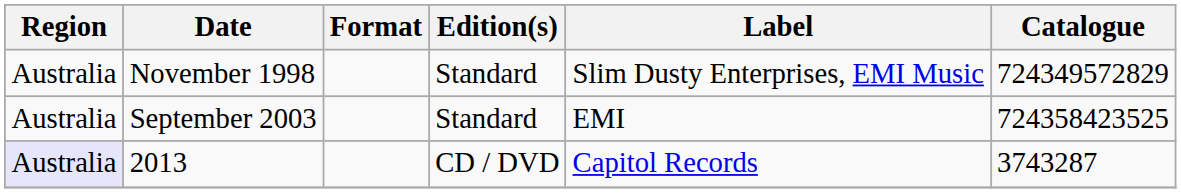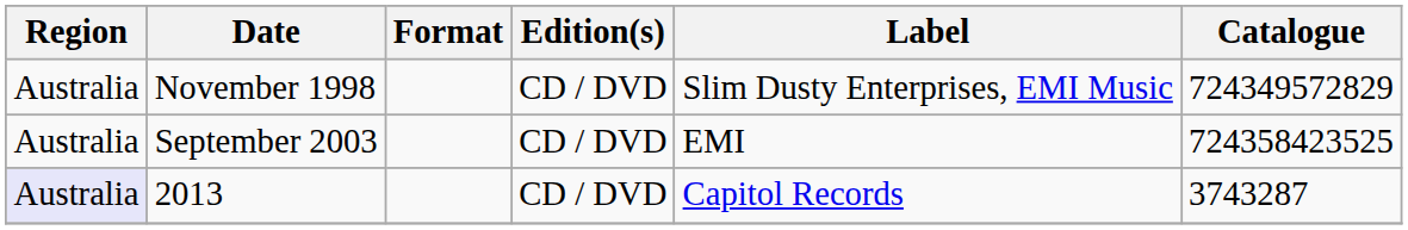 <table class="wikitable plainrowheaders">
 <tr>
 <th scope="col">Region</th>
 <th scope="col">Date</th>
 <th scope="col">Format</th>
 <th scope="col">Edition(s)</th>
 <th scope="col">Label</th>
 <th scope="col">Catalogue</th>
 </tr>
 <tr>
 <td>Australia</td>
 <td>November 1998</td>
 <td></td>
-<td>Standard</td>
+<td>CD / DVD</td>
 <td>Slim Dusty Enterprises, <a href='#'>EMI Music</a></td>
 <td>724349572829</td>
 </tr>
 <tr>
 <td>Australia</td>
 <td>September 2003</td>
 <td></td>
-<td>Standard</td>
+<td>CD / DVD</td>
 <td>EMI</td>
 <td>724358423525</td>
 </tr>
 <tr>
 <td style="background: lavender;">Australia</td>
 <td>2013</td>
 <td></td>
 <td>CD / DVD</td>
 <td><a href='#'>Capitol Records</a></td>
 <td>3743287</td>
 </tr>
 <tr>
 </tr>
 </table>
